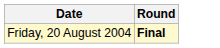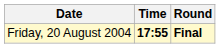 <table class="wikitable">
 <tr>
 <th>Date</th>
+<th>Time</th>
 <th>Round</th>
 </tr>
 <tr style=background:lemonchiffon>
 <td>Friday, 20 August 2004</td>
+<td><strong>17:55</strong></td>
 <td><strong>Final</strong></td>
 </tr>
 </table>
